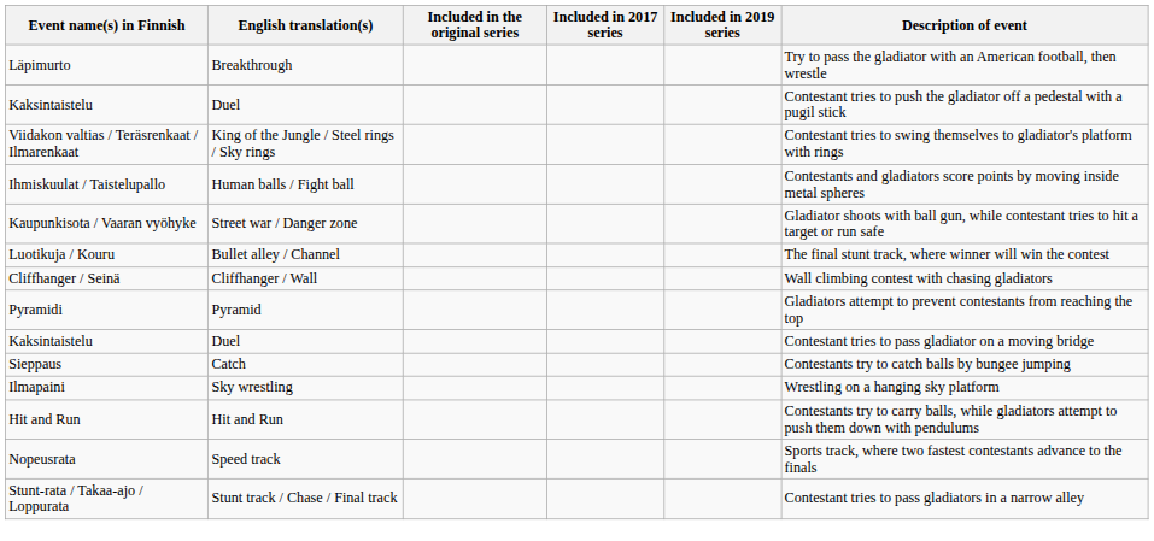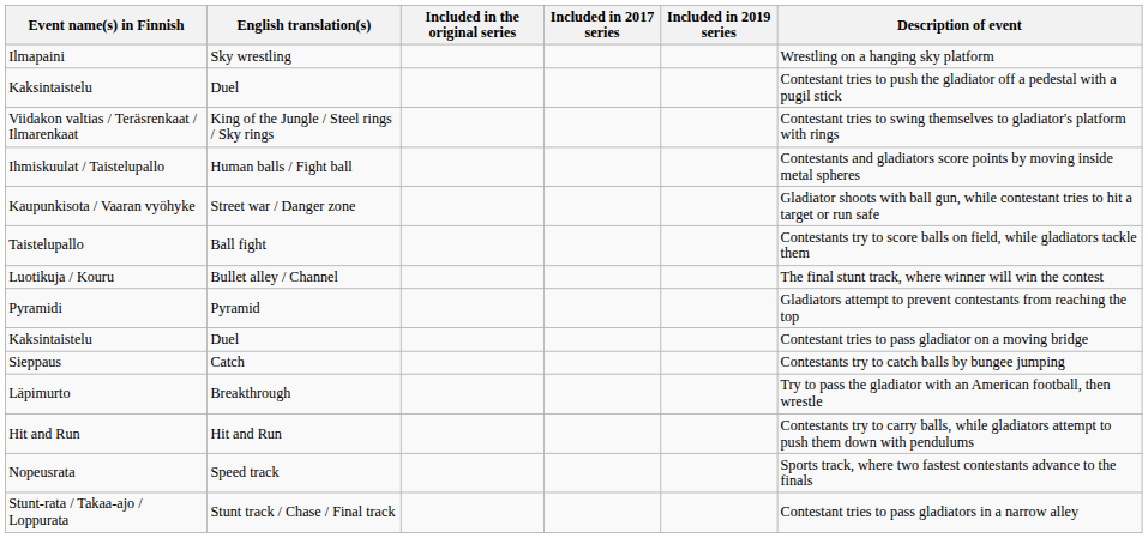 <table class="wikitable sortable">
 <tr>
 <th>Event name(s) in Finnish</th>
 <th>English translation(s)</th>
 <th>Included in the original series</th>
 <th>Included in 2017 series</th>
 <th>Included in 2019 series</th>
 <th>Description of event</th>
 </tr>
 <tr>
-<td>Läpimurto</td>
-<td>Breakthrough</td>
+<td>Ilmapaini</td>
+<td>Sky wrestling</td>
 <td></td>
 <td></td>
 <td></td>
-<td>Try to pass the gladiator with an American football, then wrestle</td>
+<td>Wrestling on a hanging sky platform</td>
 </tr>
 <tr>
 <td>Kaksintaistelu</td>
 <td>Duel</td>
 <td></td>
 <td></td>
 <td></td>
 <td>Contestant tries to push the gladiator off a pedestal with a pugil stick</td>
 </tr>
 <tr>
 <td>Viidakon valtias / Teräsrenkaat / Ilmarenkaat</td>
 <td>King of the Jungle / Steel rings / Sky rings</td>
 <td></td>
 <td></td>
 <td></td>
 <td>Contestant tries to swing themselves to gladiator's platform with rings</td>
 </tr>
 <tr>
 <td>Ihmiskuulat / Taistelupallo</td>
 <td>Human balls / Fight ball</td>
 <td></td>
 <td></td>
 <td></td>
 <td>Contestants and gladiators score points by moving inside metal spheres</td>
 </tr>
 <tr>
 <td>Kaupunkisota / Vaaran vyöhyke</td>
 <td>Street war / Danger zone</td>
 <td></td>
 <td></td>
 <td></td>
 <td>Gladiator shoots with ball gun, while contestant tries to hit a target or run safe</td>
 </tr>
 <tr>
+<td>Taistelupallo</td>
+<td>Ball fight</td>
+<td></td>
+<td></td>
+<td></td>
+<td>Contestants try to score balls on field, while gladiators tackle them</td>
+</tr>
+<tr>
 <td>Luotikuja / Kouru</td>
 <td>Bullet alley / Channel</td>
 <td></td>
 <td></td>
 <td></td>
 <td>The final stunt track, where winner will win the contest</td>
-</tr>
-<tr>
-<td>Cliffhanger / Seinä</td>
-<td>Cliffhanger / Wall</td>
-<td></td>
-<td></td>
-<td></td>
-<td>Wall climbing contest with chasing gladiators</td>
 </tr>
 <tr>
 <td>Pyramidi</td>
 <td>Pyramid</td>
 <td></td>
 <td></td>
 <td></td>
 <td>Gladiators attempt to prevent contestants from reaching the top</td>
 </tr>
 <tr>
 <td>Kaksintaistelu</td>
 <td>Duel</td>
 <td></td>
 <td></td>
 <td></td>
 <td>Contestant tries to pass gladiator on a moving bridge</td>
 </tr>
 <tr>
 <td>Sieppaus</td>
 <td>Catch</td>
 <td></td>
 <td></td>
 <td></td>
 <td>Contestants try to catch balls by bungee jumping</td>
 </tr>
 <tr>
-<td>Ilmapaini</td>
-<td>Sky wrestling</td>
+<td>Läpimurto</td>
+<td>Breakthrough</td>
 <td></td>
 <td></td>
 <td></td>
-<td>Wrestling on a hanging sky platform</td>
+<td>Try to pass the gladiator with an American football, then wrestle</td>
 </tr>
 <tr>
 <td>Hit and Run</td>
 <td>Hit and Run</td>
 <td></td>
 <td></td>
 <td></td>
 <td>Contestants try to carry balls, while gladiators attempt to push them down with pendulums</td>
 </tr>
 <tr>
 <td>Nopeusrata</td>
 <td>Speed track</td>
 <td></td>
 <td></td>
 <td></td>
 <td>Sports track, where two fastest contestants advance to the finals</td>
 </tr>
 <tr>
 <td>Stunt-rata / Takaa-ajo / Loppurata</td>
 <td>Stunt track / Chase / Final track</td>
 <td></td>
 <td></td>
 <td></td>
 <td>Contestant tries to pass gladiators in a narrow alley</td>
 </tr>
 </table>
